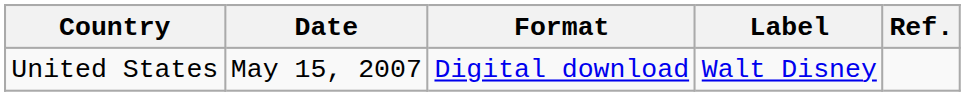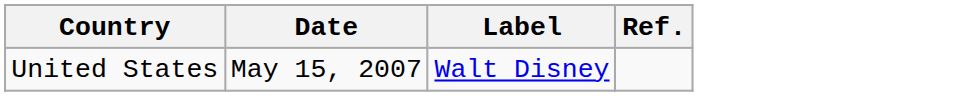 <table class="wikitable">
 <tr>
 <th>Country</th>
 <th>Date</th>
-<th>Format</th>
 <th>Label</th>
 <th>Ref.</th>
 </tr>
 <tr>
 <td>United States</td>
 <td>May 15, 2007</td>
-<td><a href='#'>Digital download</a></td>
 <td><a href='#'>Walt Disney</a></td>
 <td></td>
 </tr>
 </table>
